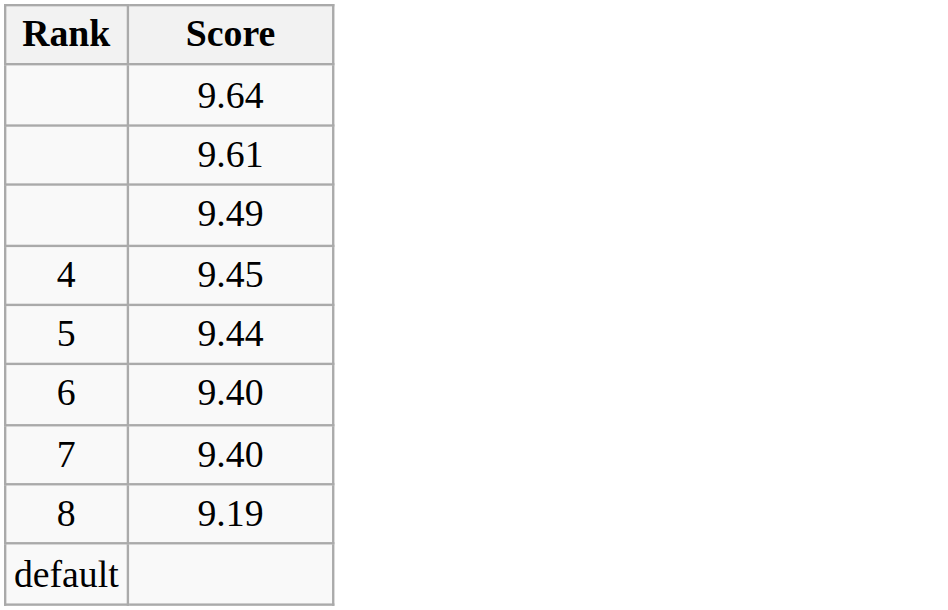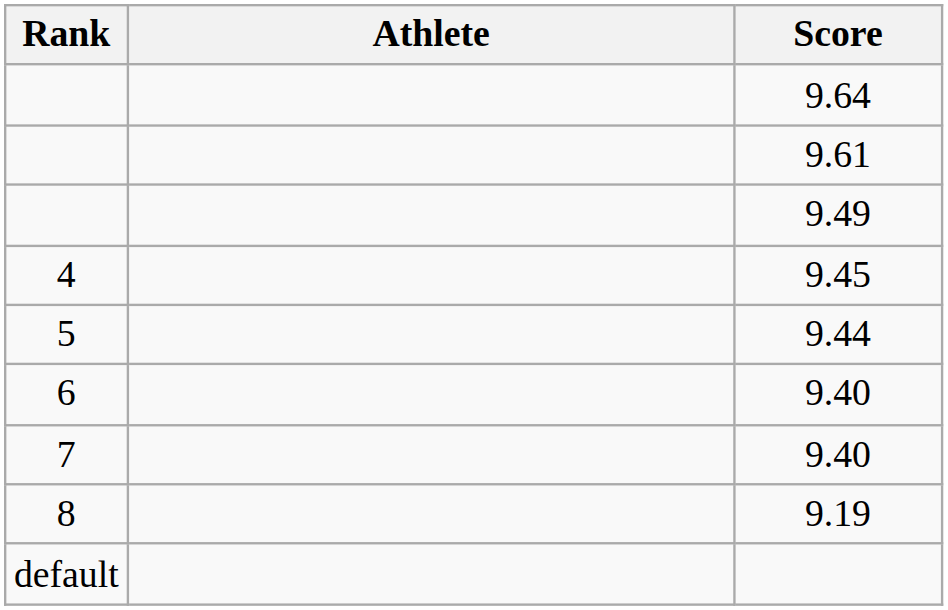 <table class=wikitable style="text-align:center">
 <tr>
 <th width=40>Rank</th>
+<th width=250>Athlete</th>
 <th width=80>Score</th>
 </tr>
 <tr>
 <td></td>
+<td align=left></td>
 <td>9.64</td>
 </tr>
 <tr>
 <td></td>
+<td align=left></td>
 <td>9.61</td>
 </tr>
 <tr>
 <td></td>
+<td align=left></td>
 <td>9.49</td>
 </tr>
 <tr>
 <td>4</td>
+<td align=left></td>
 <td>9.45</td>
 </tr>
 <tr>
 <td>5</td>
+<td align=left></td>
 <td>9.44</td>
 </tr>
 <tr>
 <td>6</td>
+<td align=left></td>
 <td>9.40</td>
 </tr>
 <tr>
 <td>7</td>
+<td align=left></td>
 <td>9.40</td>
 </tr>
 <tr>
 <td>8</td>
+<td align=left></td>
 <td>9.19</td>
 </tr>
 <tr>
 <td>default</td>
+<td align=left></td>
 <td></td>
 </tr>
 </table>
